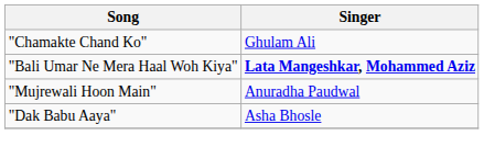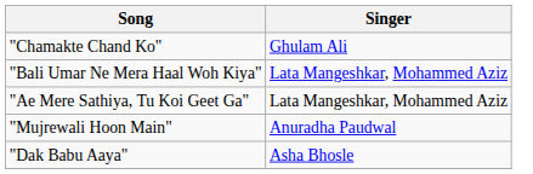 <table class="wikitable" style="font-size:95%;">
 <tr>
 <th>Song</th>
 <th>Singer</th>
 </tr>
 <tr>
 <td>"Chamakte Chand Ko"</td>
 <td><a href='#'>Ghulam Ali</a></td>
 </tr>
 <tr>
 <td>"Bali Umar Ne Mera Haal Woh Kiya"</td>
-<td><strong><a href='#'>Lata Mangeshkar</a>, <a href='#'>Mohammed Aziz</a></strong></td>
+<td><a href='#'>Lata Mangeshkar</a>, <a href='#'>Mohammed Aziz</a></td>
+</tr>
+<tr>
+<td>"Ae Mere Sathiya, Tu Koi Geet Ga"</td>
+<td>Lata Mangeshkar, Mohammed Aziz</td>
 </tr>
 <tr>
 <td>"Mujrewali Hoon Main"</td>
 <td><a href='#'>Anuradha Paudwal</a></td>
 </tr>
 <tr>
 <td>"Dak Babu Aaya"</td>
 <td><a href='#'>Asha Bhosle</a></td>
 </tr>
 <tr>
 </tr>
 </table>
